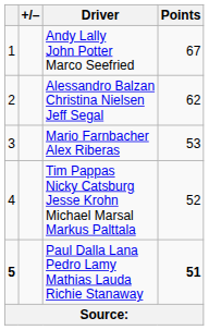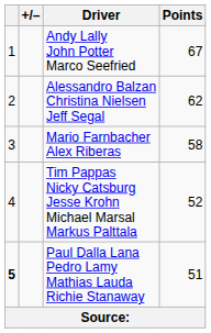 <table class="wikitable" style="font-size: 95%;">
 <tr>
 <th scope="col"></th>
 <th scope="col">+/–</th>
 <th scope="col">Driver</th>
 <th scope="col">Points</th>
 </tr>
 <tr>
 <td align=center>1</td>
 <td align="left"></td>
 <td> <a href='#'>Andy Lally</a><br> <a href='#'>John Potter</a><br> Marco Seefried</td>
 <td align=right>67</td>
 </tr>
 <tr>
 <td align=center>2</td>
 <td align="left"></td>
 <td> <a href='#'>Alessandro Balzan</a><br> <a href='#'>Christina Nielsen</a><br> <a href='#'>Jeff Segal</a></td>
 <td align=right>62</td>
 </tr>
 <tr>
 <td align=center>3</td>
 <td align="left"></td>
 <td> <a href='#'>Mario Farnbacher</a><br> <a href='#'>Alex Riberas</a></td>
-<td align=right>53</td>
+<td align=right>58</td>
 </tr>
 <tr>
 <td align=center>4</td>
 <td align="left"></td>
 <td> <a href='#'>Tim Pappas</a><br> <a href='#'>Nicky Catsburg</a><br> <a href='#'>Jesse Krohn</a><br> Michael Marsal<br> <a href='#'>Markus Palttala</a></td>
 <td align=right>52</td>
 </tr>
 <tr>
 <td align=center><strong>5</strong></td>
 <td align="left"></td>
 <td> <a href='#'>Paul Dalla Lana</a><br> <a href='#'>Pedro Lamy</a><br> <a href='#'>Mathias Lauda</a><br> <a href='#'>Richie Stanaway</a></td>
-<td align=right><strong>51</strong></td>
+<td align=right>51</td>
 </tr>
 <tr>
 <th colspan=5>Source:</th>
 </tr>
 </table>
